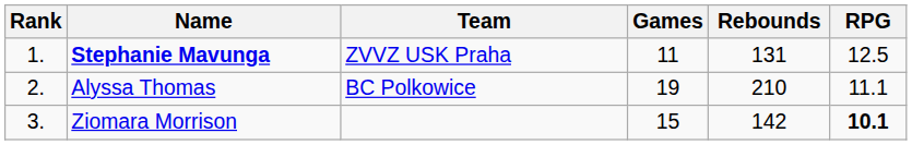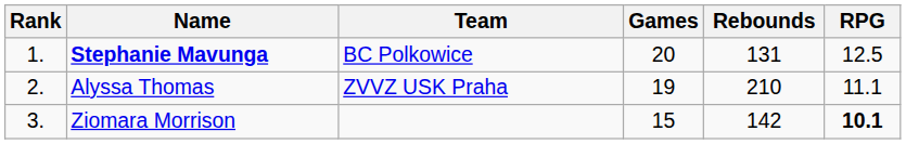 <table class="wikitable" style="text-align: center;">
 <tr>
 <th>Rank</th>
 <th width=200>Name</th>
 <th width=210>Team</th>
 <th>Games</th>
 <th width=85>Rebounds</th>
 <th width=50>RPG</th>
 </tr>
 <tr>
 <td>1.</td>
 <td align="left"> <strong><a href='#'>Stephanie Mavunga</a></strong></td>
-<td align="left"> <a href='#'>ZVVZ USK Praha</a></td>
-<td>11</td>
+<td align="left"> <a href='#'>BC Polkowice</a></td>
+<td>20</td>
 <td>131</td>
 <td>12.5</td>
 </tr>
 <tr>
 <td>2.</td>
 <td align="left"> <a href='#'>Alyssa Thomas</a></td>
-<td align="left"> <a href='#'>BC Polkowice</a></td>
+<td align="left"> <a href='#'>ZVVZ USK Praha</a></td>
 <td>19</td>
 <td>210</td>
 <td>11.1</td>
 </tr>
 <tr>
 <td>3.</td>
 <td align="left"> <a href='#'>Ziomara Morrison</a></td>
 <td align="left"></td>
 <td>15</td>
 <td>142</td>
 <td><strong>10.1</strong></td>
 </tr>
 </table>
